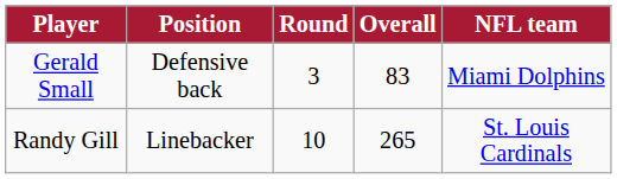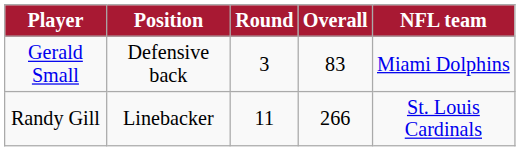 <table class="wikitable" width="65%">
 <tr align="center" style="background:#A81933;color:#FFFFFF;">
 <td><strong>Player</strong></td>
 <td><strong>Position</strong></td>
 <td><strong>Round</strong></td>
 <td><strong>Overall</strong></td>
 <td><strong>NFL team</strong></td>
 </tr>
 <tr align="center" bgcolor="">
 <td><a href='#'>Gerald Small</a></td>
 <td>Defensive back</td>
 <td>3</td>
 <td>83</td>
 <td><a href='#'>Miami Dolphins</a></td>
 </tr>
 <tr align="center" bgcolor="">
 <td>Randy Gill</td>
 <td>Linebacker</td>
-<td>10</td>
-<td>265</td>
+<td>11</td>
+<td>266</td>
 <td><a href='#'>St. Louis Cardinals</a></td>
 </tr>
 </table>
